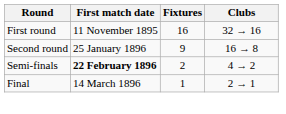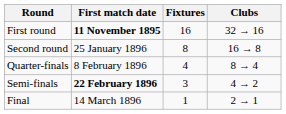 <table class="wikitable">
 <tr>
 <th>Round</th>
 <th>First match date</th>
 <th>Fixtures</th>
 <th width=100>Clubs</th>
 </tr>
 <tr align=center>
 <td align=left>First round</td>
-<td align=left>11 November 1895</td>
+<td align=left><strong>11 November 1895</strong></td>
 <td>16</td>
 <td>32 → 16</td>
 </tr>
 <tr align=center>
 <td align=left>Second round</td>
 <td align=left>25 January 1896</td>
-<td>9</td>
+<td>8</td>
 <td>16 → 8</td>
+</tr>
+<tr align=center>
+<td align=left>Quarter-finals</td>
+<td align=left>8 February 1896</td>
+<td>4</td>
+<td>8 → 4</td>
 </tr>
 <tr align=center>
 <td align=left>Semi-finals</td>
 <td align=left><strong>22 February 1896</strong></td>
-<td>2</td>
+<td>3</td>
 <td>4 → 2</td>
 </tr>
 <tr align=center>
 <td align=left>Final</td>
 <td align=left>14 March 1896</td>
 <td>1</td>
 <td>2 → 1</td>
 </tr>
 </table>
